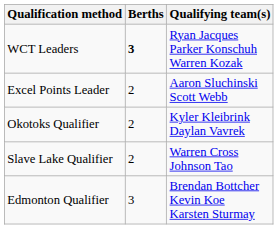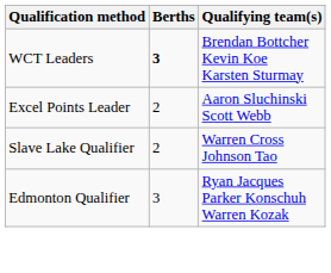 <table class="wikitable">
 <tr>
 <th scope="col">Qualification method</th>
 <th scope="col">Berths</th>
 <th scope="col">Qualifying team(s)</th>
 </tr>
 <tr>
 <td>WCT Leaders</td>
 <td><strong>3</strong></td>
-<td><a href='#'>Ryan Jacques</a> <br> <a href='#'>Parker Konschuh</a> <br> <a href='#'>Warren Kozak</a></td>
+<td><a href='#'>Brendan Bottcher</a> <br> <a href='#'>Kevin Koe</a> <br>  <a href='#'>Karsten Sturmay</a></td>
 </tr>
 <tr>
 <td>Excel Points Leader</td>
 <td>2</td>
 <td><a href='#'>Aaron Sluchinski</a> <br> <a href='#'>Scott Webb</a></td>
-</tr>
-<tr>
-<td>Okotoks Qualifier</td>
-<td>2</td>
-<td><a href='#'>Kyler Kleibrink</a> <br> <a href='#'>Daylan Vavrek</a></td>
 </tr>
 <tr>
 <td>Slave Lake Qualifier</td>
 <td>2</td>
 <td><a href='#'>Warren Cross</a> <br> <a href='#'>Johnson Tao</a></td>
 </tr>
 <tr>
 <td>Edmonton Qualifier</td>
 <td>3</td>
-<td><a href='#'>Brendan Bottcher</a> <br> <a href='#'>Kevin Koe</a> <br>  <a href='#'>Karsten Sturmay</a></td>
+<td><a href='#'>Ryan Jacques</a> <br> <a href='#'>Parker Konschuh</a> <br> <a href='#'>Warren Kozak</a></td>
 </tr>
 </table>
